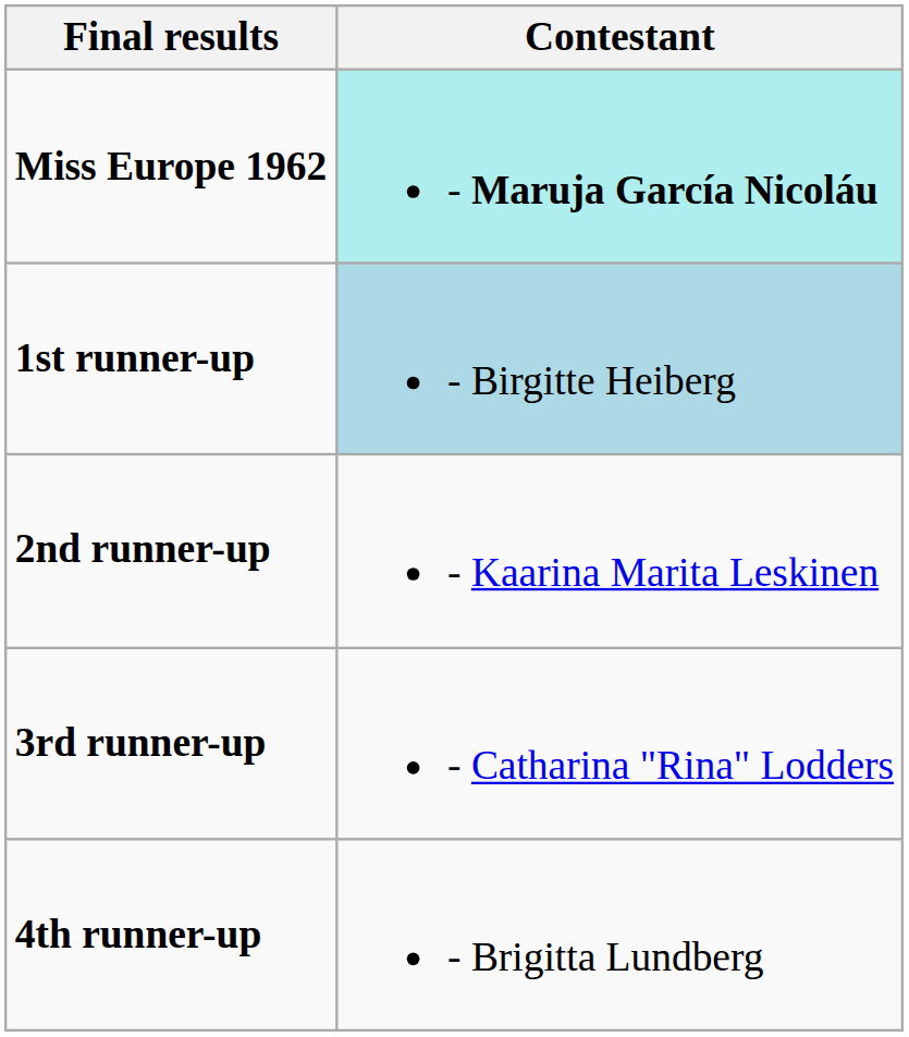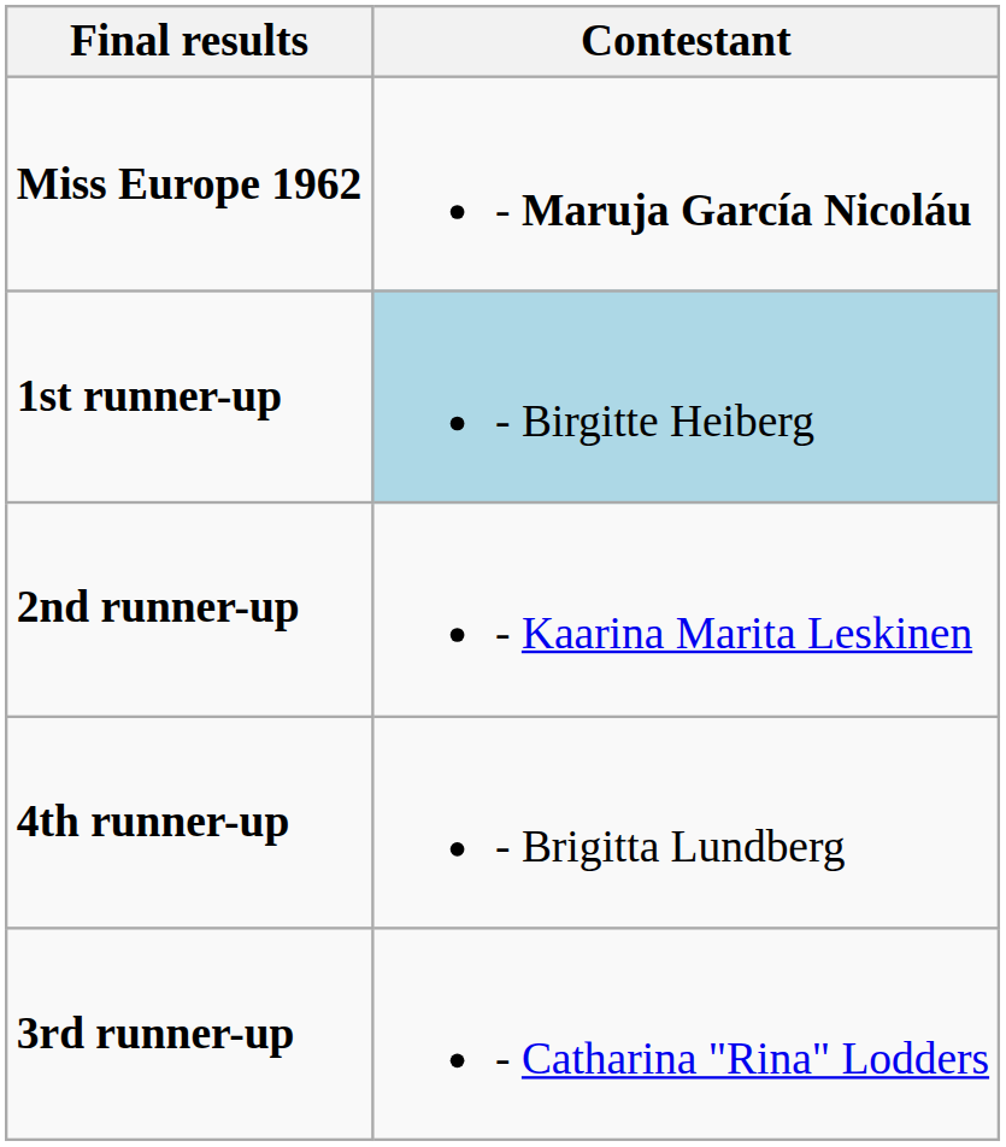 <table class="wikitable">
 <tr>
 <th>Final results</th>
 <th>Contestant</th>
 </tr>
 <tr>
 <td><strong>Miss Europe 1962</strong></td>
-<td style="background: paleturquoise;"><br><ul><li><strong></strong> - <strong>Maruja García Nicoláu</strong></li></ul></td>
+<td><br><ul><li><strong></strong> - <strong>Maruja García Nicoláu</strong></li></ul></td>
 </tr>
 <tr>
 <td><strong>1st runner-up</strong></td>
 <td style="background: lightblue;"><br><ul><li><strong></strong> - Birgitte Heiberg</li></ul></td>
 </tr>
 <tr>
 <td><strong>2nd runner-up</strong></td>
 <td><br><ul><li><strong></strong> - <a href='#'>Kaarina Marita Leskinen</a></li></ul></td>
 </tr>
 <tr>
+<td><strong>4th runner-up</strong></td>
+<td><br><ul><li><strong></strong> - Brigitta Lundberg</li></ul></td>
+</tr>
+<tr>
 <td><strong>3rd runner-up</strong></td>
 <td><br><ul><li><strong></strong> - <a href='#'>Catharina "Rina" Lodders</a></li></ul></td>
 </tr>
-<tr>
-<td><strong>4th runner-up</strong></td>
-<td><br><ul><li><strong></strong> - Brigitta Lundberg</li></ul></td>
-</tr>
 </table>
